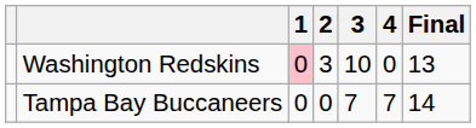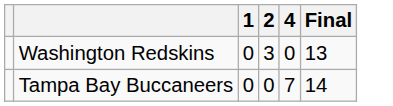 <table class="wikitable">
 <tr>
 <th></th>
 <th></th>
 <th>1</th>
 <th>2</th>
-<th>3</th>
 <th>4</th>
 <th>Final</th>
 </tr>
 <tr>
 <td></td>
 <td>Washington Redskins</td>
-<td style="background: pink;">0</td>
+<td>0</td>
 <td>3</td>
-<td>10</td>
 <td>0</td>
 <td>13</td>
 </tr>
 <tr>
 <td></td>
 <td>Tampa Bay Buccaneers</td>
 <td>0</td>
 <td>0</td>
 <td>7</td>
-<td>7</td>
 <td>14</td>
 </tr>
 </table>
